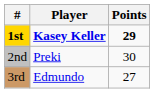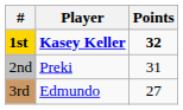 <table class="wikitable">
 <tr>
 <th>#</th>
 <th>Player</th>
 <th>Points</th>
 </tr>
 <tr>
 <td scope="col" style="background-color:gold"><strong>1st</strong></td>
 <td><strong> <a href='#'>Kasey Keller</a></strong></td>
-<td align="center"><strong>29</strong></td>
+<td align="center"><strong>32</strong></td>
 </tr>
 <tr>
 <td scope="col" style="background-color:silver">2nd</td>
 <td> <a href='#'>Preki</a></td>
-<td align="center">30</td>
+<td align="center">31</td>
 </tr>
 <tr>
 <td scope="col" style="background-color:#cc9966">3rd</td>
 <td> <a href='#'>Edmundo</a></td>
 <td align="center">27</td>
 </tr>
 </table>
